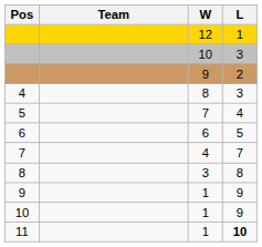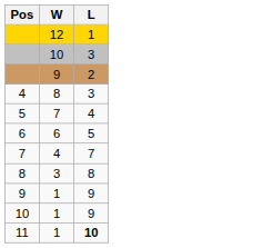 <table class=wikitable style="text-align:center; font-size:95%">
 <tr>
 <th width="35">Pos</th>
-<th width="175">Team</th>
 <th width="35">W</th>
 <th width="35">L</th>
 </tr>
 <tr bgcolor=#FFD604>
 <td></td>
-<td align=left></td>
 <td>12</td>
 <td>1</td>
 </tr>
 <tr bgcolor=#C0C0C0>
 <td></td>
-<td align=left></td>
 <td>10</td>
 <td>3</td>
 </tr>
 <tr bgcolor=#CC9965>
 <td></td>
-<td align=left></td>
 <td>9</td>
 <td>2</td>
 </tr>
 <tr>
 <td>4</td>
-<td align=left></td>
 <td>8</td>
 <td>3</td>
 </tr>
 <tr>
 <td>5</td>
-<td align=left></td>
 <td>7</td>
 <td>4</td>
 </tr>
 <tr>
 <td>6</td>
-<td align=left></td>
 <td>6</td>
 <td>5</td>
 </tr>
 <tr>
 <td>7</td>
-<td align=left></td>
 <td>4</td>
 <td>7</td>
 </tr>
 <tr>
 <td>8</td>
-<td align=left></td>
 <td>3</td>
 <td>8</td>
 </tr>
 <tr>
 <td>9</td>
-<td align=left></td>
 <td>1</td>
 <td>9</td>
 </tr>
 <tr>
 <td>10</td>
-<td align=left></td>
 <td>1</td>
 <td>9</td>
 </tr>
 <tr>
 <td>11</td>
-<td align=left></td>
 <td>1</td>
 <td><strong>10</strong></td>
 </tr>
 </table>
